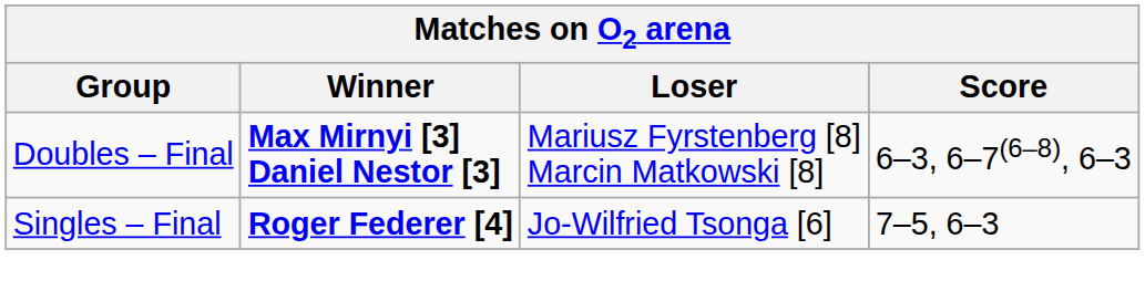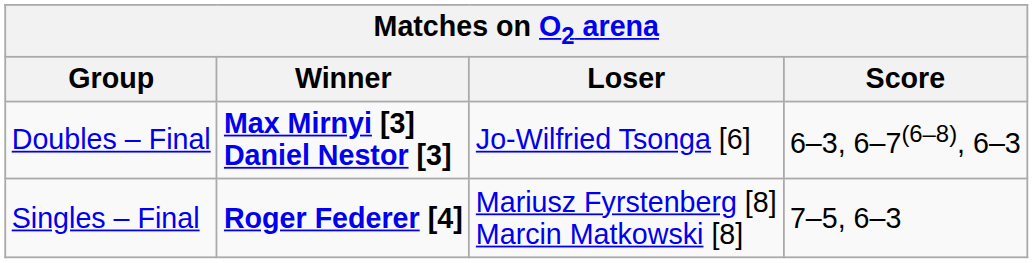 <table class="wikitable collapsible uncollapsed" border=1 style="margin:1em auto;">
 <tr>
 <th colspan=4><strong>Matches on <a href='#'>O<sub>2</sub> arena</a></strong></th>
 </tr>
 <tr>
 <th>Group</th>
 <th>Winner</th>
 <th>Loser</th>
 <th>Score</th>
 </tr>
 <tr>
 <td><a href='#'>Doubles – Final</a></td>
 <td> <strong><a href='#'>Max Mirnyi</a> [3] <br>   <a href='#'>Daniel Nestor</a> [3]</strong></td>
-<td> <a href='#'>Mariusz Fyrstenberg</a> [8] <br>  <a href='#'>Marcin Matkowski</a> [8]</td>
+<td> <a href='#'>Jo-Wilfried Tsonga</a> [6]</td>
 <td>6–3, 6–7<sup>(6–8)</sup>, 6–3</td>
 </tr>
 <tr>
 <td><a href='#'>Singles – Final</a></td>
 <td><strong> <a href='#'>Roger Federer</a> [4]</strong></td>
-<td> <a href='#'>Jo-Wilfried Tsonga</a> [6]</td>
+<td> <a href='#'>Mariusz Fyrstenberg</a> [8] <br>  <a href='#'>Marcin Matkowski</a> [8]</td>
 <td>7–5, 6–3</td>
 </tr>
 </table>
